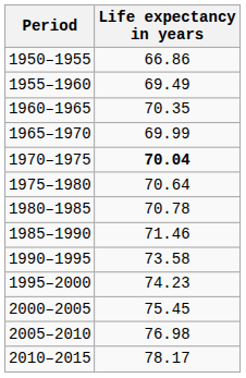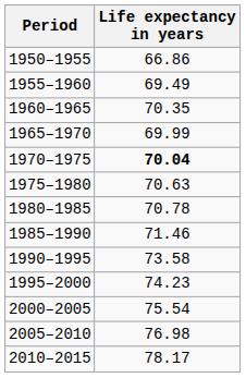 <table class="wikitable" style="text-align:center">
 <tr>
 <th>Period</th>
 <th>Life expectancy<br>in years</th>
 </tr>
 <tr>
 <td>1950–1955</td>
 <td>66.86</td>
 </tr>
 <tr>
 <td>1955–1960</td>
 <td> 69.49</td>
 </tr>
 <tr>
 <td>1960–1965</td>
 <td> 70.35</td>
 </tr>
 <tr>
 <td>1965–1970</td>
 <td> 69.99</td>
 </tr>
 <tr>
 <td>1970–1975</td>
 <td><strong> 70.04</strong></td>
 </tr>
 <tr>
 <td>1975–1980</td>
-<td> 70.64</td>
+<td> 70.63</td>
 </tr>
 <tr>
 <td>1980–1985</td>
 <td> 70.78</td>
 </tr>
 <tr>
 <td>1985–1990</td>
 <td> 71.46</td>
 </tr>
 <tr>
 <td>1990–1995</td>
 <td> 73.58</td>
 </tr>
 <tr>
 <td>1995–2000</td>
 <td> 74.23</td>
 </tr>
 <tr>
 <td>2000–2005</td>
-<td> 75.45</td>
+<td> 75.54</td>
 </tr>
 <tr>
 <td>2005–2010</td>
 <td> 76.98</td>
 </tr>
 <tr>
 <td>2010–2015</td>
 <td> 78.17</td>
 </tr>
 </table>
